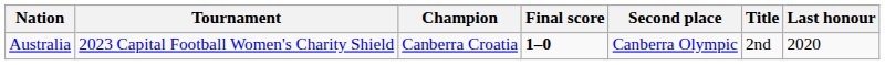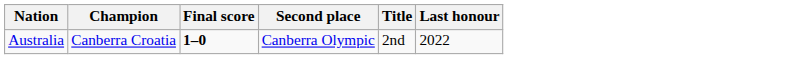 <table class=wikitable style="font-size:14px">
 <tr>
 <th>Nation</th>
-<th>Tournament</th>
 <th>Champion</th>
 <th>Final score</th>
 <th>Second place</th>
 <th data-sort-type="number">Title</th>
 <th>Last honour</th>
 </tr>
 <tr>
 <td rowspan=> <a href='#'>Australia</a></td>
-<td><a href='#'>2023 Capital Football Women's Charity Shield</a></td>
 <td><a href='#'>Canberra Croatia</a></td>
 <td><strong>1–0</strong></td>
 <td><a href='#'>Canberra Olympic</a></td>
 <td>2nd</td>
-<td>2020</td>
+<td>2022</td>
 </tr>
 </table>
